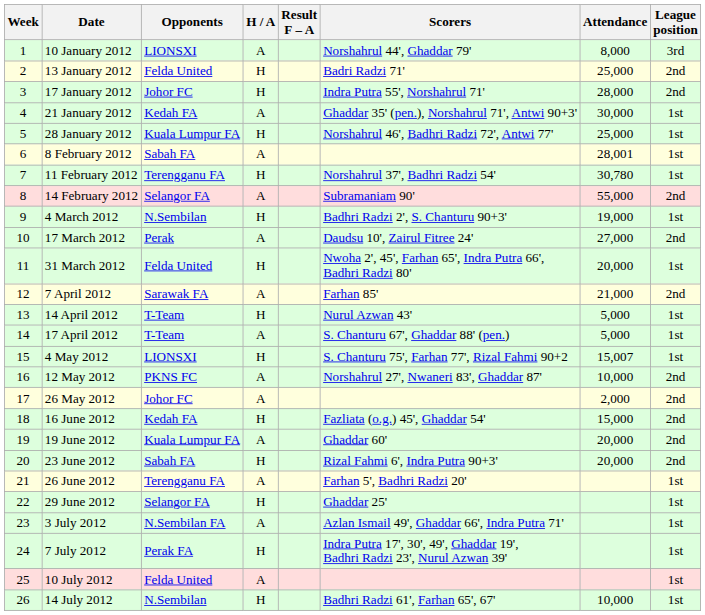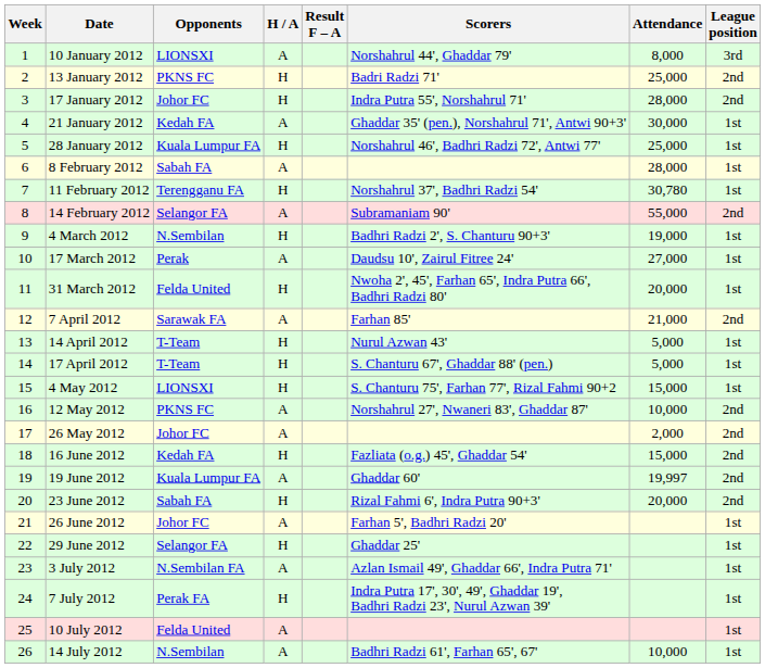 <table class="wikitable" style="text-align:center">
 <tr>
 <th>Week</th>
 <th>Date</th>
 <th>Opponents</th>
 <th>H / A</th>
 <th>Result<br>F – A</th>
 <th>Scorers</th>
 <th>Attendance</th>
 <th>League<br>position</th>
 </tr>
 <tr bgcolor="#ddffffdd">
 <td>1</td>
 <td align="left">10 January 2012</td>
 <td align="left"><a href='#'>LIONSXI</a></td>
 <td>A</td>
 <td></td>
 <td align="left"><a href='#'>Norshahrul</a> 44', <a href='#'>Ghaddar</a> 79'</td>
 <td>8,000</td>
 <td>3rd</td>
 </tr>
 <tr bgcolor="#ffffdd">
 <td>2</td>
 <td align="left">13 January 2012</td>
-<td align="left"><a href='#'>Felda United</a></td>
+<td align="left"><a href='#'>PKNS FC</a></td>
 <td>H</td>
 <td></td>
 <td align="left"><a href='#'>Badri Radzi</a> 71'</td>
 <td>25,000</td>
 <td>2nd</td>
 </tr>
 <tr bgcolor="#ddffffdd">
 <td>3</td>
 <td align="left">17 January 2012</td>
 <td align="left"><a href='#'>Johor FC</a></td>
 <td>H</td>
 <td></td>
 <td align="left"><a href='#'>Indra Putra</a> 55', <a href='#'>Norshahrul</a> 71'</td>
 <td>28,000</td>
 <td>2nd</td>
 </tr>
 <tr bgcolor="#ddffffdd">
 <td>4</td>
 <td align="left">21 January 2012</td>
 <td align="left"><a href='#'>Kedah FA</a></td>
 <td>A</td>
 <td></td>
 <td align="left"><a href='#'>Ghaddar</a> 35' (<a href='#'>pen.</a>), <a href='#'>Norshahrul</a> 71', <a href='#'>Antwi</a> 90+3'</td>
 <td>30,000</td>
 <td>1st</td>
 </tr>
 <tr bgcolor="#ddffffdd">
 <td>5</td>
 <td align="left">28 January 2012</td>
 <td align="left"><a href='#'>Kuala Lumpur FA</a></td>
 <td>H</td>
 <td></td>
 <td align="left"><a href='#'>Norshahrul</a> 46', <a href='#'>Badhri Radzi</a> 72', <a href='#'>Antwi</a> 77'</td>
 <td>25,000</td>
 <td>1st</td>
 </tr>
 <tr bgcolor="#ffffdd">
 <td>6</td>
 <td align="left">8 February 2012</td>
 <td align="left"><a href='#'>Sabah FA</a></td>
 <td>A</td>
 <td></td>
 <td></td>
-<td>28,001</td>
+<td>28,000</td>
 <td>1st</td>
 </tr>
 <tr bgcolor="#ddffffdd">
 <td>7</td>
 <td align="left">11 February 2012</td>
 <td align="left"><a href='#'>Terengganu FA</a></td>
 <td>H</td>
 <td></td>
 <td align="left"><a href='#'>Norshahrul</a> 37', <a href='#'>Badhri Radzi</a> 54'</td>
 <td>30,780</td>
 <td>1st</td>
 </tr>
 <tr bgcolor="#ffdddd">
 <td>8</td>
 <td align="left">14 February 2012</td>
 <td align="left"><a href='#'>Selangor FA</a></td>
 <td>A</td>
 <td></td>
 <td align="left"><a href='#'>Subramaniam</a> 90'</td>
 <td>55,000</td>
 <td>2nd</td>
 </tr>
 <tr bgcolor="#ddffffdd">
 <td>9</td>
 <td align="left">4 March 2012</td>
 <td align="left"><a href='#'>N.Sembilan</a></td>
 <td>H</td>
 <td></td>
 <td align="left"><a href='#'>Badhri Radzi</a> 2', <a href='#'>S. Chanturu</a> 90+3'</td>
 <td>19,000</td>
 <td>1st</td>
 </tr>
 <tr bgcolor="#ddffffdd">
 <td>10</td>
 <td align="left">17 March 2012</td>
 <td align="left"><a href='#'>Perak</a></td>
 <td>A</td>
 <td></td>
 <td align="left"><a href='#'>Daudsu</a> 10', <a href='#'>Zairul Fitree</a> 24'</td>
 <td>27,000</td>
-<td>2nd</td>
+<td>1st</td>
 </tr>
 <tr bgcolor="#ddffffdd">
 <td>11</td>
 <td align="left">31 March 2012</td>
 <td align="left"><a href='#'>Felda United</a></td>
 <td>H</td>
 <td></td>
 <td align="left"><a href='#'>Nwoha</a> 2', 45', <a href='#'>Farhan</a> 65', <a href='#'>Indra Putra</a> 66', <br><a href='#'>Badhri Radzi</a> 80'</td>
 <td>20,000</td>
 <td>1st</td>
 </tr>
 <tr bgcolor="#ffffdd">
 <td>12</td>
 <td align="left">7 April 2012</td>
 <td align="left"><a href='#'>Sarawak FA</a></td>
 <td>A</td>
 <td></td>
 <td align="left"><a href='#'>Farhan</a> 85'</td>
 <td>21,000</td>
 <td>2nd</td>
 </tr>
 <tr bgcolor="#ddffffdd">
 <td>13</td>
 <td align="left">14 April 2012</td>
 <td align="left"><a href='#'>T-Team</a></td>
 <td>H</td>
 <td></td>
 <td align="left"><a href='#'>Nurul Azwan</a> 43'</td>
 <td>5,000</td>
 <td>1st</td>
 </tr>
 <tr bgcolor="#ddffffdd">
 <td>14</td>
 <td align="left">17 April 2012</td>
 <td align="left"><a href='#'>T-Team</a></td>
-<td>A</td>
+<td>H</td>
 <td></td>
 <td align="left"><a href='#'>S. Chanturu</a> 67', <a href='#'>Ghaddar</a> 88' (<a href='#'>pen.</a>)</td>
 <td>5,000</td>
 <td>1st</td>
 </tr>
 <tr bgcolor="#ddffffdd">
 <td>15</td>
 <td align="left">4 May 2012</td>
 <td align="left"><a href='#'>LIONSXI</a></td>
 <td>H</td>
 <td></td>
 <td align="left"><a href='#'>S. Chanturu</a> 75', <a href='#'>Farhan</a> 77', <a href='#'>Rizal Fahmi</a> 90+2</td>
-<td>15,007</td>
+<td>15,000</td>
 <td>1st</td>
 </tr>
 <tr bgcolor="#ddffffdd">
 <td>16</td>
 <td align="left">12 May 2012</td>
 <td align="left"><a href='#'>PKNS FC</a></td>
 <td>A</td>
 <td></td>
 <td align="left"><a href='#'>Norshahrul</a> 27', <a href='#'>Nwaneri</a> 83', <a href='#'>Ghaddar</a> 87'</td>
 <td>10,000</td>
 <td>2nd</td>
 </tr>
 <tr bgcolor="#ffffdd">
 <td>17</td>
 <td align="left">26 May 2012</td>
 <td align="left"><a href='#'>Johor FC</a></td>
 <td>A</td>
 <td></td>
 <td></td>
 <td>2,000</td>
 <td>2nd</td>
 </tr>
 <tr bgcolor="#ddffffdd">
 <td>18</td>
 <td align="left">16 June 2012</td>
 <td align="left"><a href='#'>Kedah FA</a></td>
 <td>H</td>
 <td></td>
 <td align="left"><a href='#'>Fazliata</a> (<a href='#'>o.g.</a>) 45', <a href='#'>Ghaddar</a> 54'</td>
 <td>15,000</td>
 <td>2nd</td>
 </tr>
 <tr bgcolor="#ddffffdd">
 <td>19</td>
 <td align="left">19 June 2012</td>
 <td align="left"><a href='#'>Kuala Lumpur FA</a></td>
 <td>A</td>
 <td></td>
 <td align="left"><a href='#'>Ghaddar</a> 60'</td>
-<td>20,000</td>
+<td>19,997</td>
 <td>2nd</td>
 </tr>
 <tr bgcolor="#ddffffdd">
 <td>20</td>
 <td align="left">23 June 2012</td>
 <td align="left"><a href='#'>Sabah FA</a></td>
 <td>H</td>
 <td></td>
 <td align="left"><a href='#'>Rizal Fahmi</a> 6', <a href='#'>Indra Putra</a> 90+3'</td>
 <td>20,000</td>
 <td>2nd</td>
 </tr>
 <tr bgcolor="#ffffdd">
 <td>21</td>
 <td align="left">26 June 2012</td>
-<td align="left"><a href='#'>Terengganu FA</a></td>
+<td align="left"><a href='#'>Johor FC</a></td>
 <td>A</td>
 <td></td>
 <td align="left"><a href='#'>Farhan</a> 5', <a href='#'>Badhri Radzi</a> 20'</td>
 <td></td>
 <td>1st</td>
 </tr>
 <tr bgcolor="#ddffffdd">
 <td>22</td>
 <td align="left">29 June 2012</td>
 <td align="left"><a href='#'>Selangor FA</a></td>
 <td>H</td>
 <td></td>
 <td align="left"><a href='#'>Ghaddar</a> 25'</td>
 <td></td>
 <td>1st</td>
 </tr>
 <tr bgcolor="#ddffffdd">
 <td>23</td>
 <td align="left">3 July 2012</td>
 <td align="left"><a href='#'>N.Sembilan FA</a></td>
 <td>A</td>
 <td></td>
 <td align="left"><a href='#'>Azlan Ismail</a> 49', <a href='#'>Ghaddar</a> 66', <a href='#'>Indra Putra</a> 71'</td>
 <td></td>
 <td>1st</td>
 </tr>
 <tr bgcolor="#ddffffdd">
 <td>24</td>
 <td align="left">7 July 2012</td>
 <td align="left"><a href='#'>Perak FA</a></td>
 <td>H</td>
 <td></td>
 <td align="left"><a href='#'>Indra Putra</a> 17', 30', 49', <a href='#'>Ghaddar</a> 19', <br><a href='#'>Badhri Radzi</a> 23', <a href='#'>Nurul Azwan</a> 39'</td>
 <td></td>
 <td>1st</td>
 </tr>
 <tr bgcolor="#ffdddd">
 <td>25</td>
 <td align="left">10 July 2012</td>
 <td align="left"><a href='#'>Felda United</a></td>
 <td>A</td>
 <td></td>
 <td></td>
 <td></td>
 <td>1st</td>
 </tr>
 <tr bgcolor="#ddffffdd">
 <td>26</td>
 <td align="left">14 July 2012</td>
 <td align="left"><a href='#'>N.Sembilan</a></td>
-<td>H</td>
+<td>A</td>
 <td></td>
 <td align="left"><a href='#'>Badhri Radzi</a> 61', <a href='#'>Farhan</a> 65', 67'</td>
 <td>10,000</td>
 <td>1st</td>
 </tr>
 </table>
